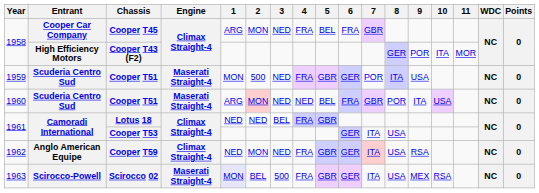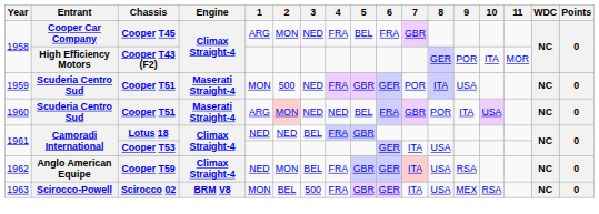 <table class="wikitable" style="text-align:center; font-size:90%">
 <tr>
 <th>Year</th>
 <th>Entrant</th>
 <th>Chassis</th>
 <th>Engine</th>
 <th>1</th>
 <th>2</th>
 <th>3</th>
 <th>4</th>
 <th>5</th>
 <th>6</th>
 <th>7</th>
 <th>8</th>
 <th>9</th>
 <th>10</th>
 <th>11</th>
 <th>WDC</th>
 <th>Points</th>
 </tr>
 <tr>
 <td rowspan=2><a href='#'>1958</a></td>
 <th><a href='#'>Cooper Car Company</a></th>
 <th><a href='#'>Cooper</a> <a href='#'>T45</a></th>
 <th rowspan=2><a href='#'>Climax</a> <a href='#'>Straight-4</a></th>
 <td><a href='#'>ARG</a></td>
 <td><a href='#'>MON</a></td>
 <td><a href='#'>NED</a></td>
 <td><a href='#'>FRA</a><br></td>
 <td><a href='#'>BEL</a></td>
 <td><a href='#'>FRA</a></td>
 <td style="background:#EFCFFF;"><a href='#'>GBR</a><br></td>
 <td></td>
 <td></td>
 <td></td>
 <td></td>
 <th rowspan=2>NC</th>
 <th rowspan=2>0</th>
 </tr>
 <tr>
 <th>High Efficiency Motors</th>
 <th><a href='#'>Cooper</a> <a href='#'>T43</a> (F2)</th>
 <td></td>
 <td></td>
 <td></td>
 <td></td>
 <td></td>
 <td></td>
 <td></td>
 <td style="background:#CFCFFF;"><a href='#'>GER</a><br></td>
 <td><a href='#'>POR</a></td>
 <td><a href='#'>ITA</a></td>
 <td><a href='#'>MOR</a></td>
 </tr>
 <tr>
 <td><a href='#'>1959</a></td>
 <th><a href='#'>Scuderia Centro Sud</a></th>
 <th><a href='#'>Cooper</a> <a href='#'>T51</a></th>
 <th><a href='#'>Maserati</a> <a href='#'>Straight-4</a></th>
 <td><a href='#'>MON</a></td>
 <td><a href='#'>500</a></td>
 <td><a href='#'>NED</a></td>
 <td style="background:#EFCFFF;"><a href='#'>FRA</a><br></td>
 <td style="background:#EFCFFF;"><a href='#'>GBR</a><br></td>
 <td style="background:#CFCFFF;"><a href='#'>GER</a><br></td>
 <td><a href='#'>POR</a></td>
 <td style="background:#CFCFFF;"><a href='#'>ITA</a><br></td>
 <td><a href='#'>USA</a></td>
 <td></td>
 <td></td>
 <th>NC</th>
 <th>0</th>
 </tr>
 <tr>
 <td><a href='#'>1960</a></td>
 <th><a href='#'>Scuderia Centro Sud</a></th>
 <th><a href='#'>Cooper</a> <a href='#'>T51</a></th>
 <th><a href='#'>Maserati</a> <a href='#'>Straight-4</a></th>
 <td><a href='#'>ARG</a></td>
 <td style="background:#FFCFCF;"><a href='#'>MON</a><br></td>
 <td><a href='#'>NED</a><br></td>
 <td><a href='#'>NED</a></td>
 <td><a href='#'>BEL</a></td>
 <td style="background:#CFCFFF;"><a href='#'>FRA</a><br></td>
 <td style="background:#EFCFFF;"><a href='#'>GBR</a><br></td>
 <td><a href='#'>POR</a></td>
 <td><a href='#'>ITA</a></td>
 <td style="background:#EFCFFF;"><a href='#'>USA</a><br></td>
 <td></td>
 <th>NC</th>
 <th>0</th>
 </tr>
 <tr>
 <td rowspan=2><a href='#'>1961</a></td>
 <th rowspan=2><a href='#'>Camoradi International</a></th>
 <th><a href='#'>Lotus</a> <a href='#'>18</a></th>
 <th rowspan=2><a href='#'>Climax</a> <a href='#'>Straight-4</a></th>
 <td><a href='#'>NED</a></td>
 <td style="background:#ffffff;"><a href='#'>NED</a><br></td>
 <td style="background:#ffffff;"><a href='#'>BEL</a><br></td>
 <td style="background:#CFCFFF;"><a href='#'>FRA</a><br></td>
 <td style="background:#CFCFFF;"><a href='#'>GBR</a><br></td>
 <td></td>
 <td></td>
 <td></td>
 <td></td>
 <td></td>
 <td></td>
 <th rowspan=2>NC</th>
 <th rowspan=2>0</th>
 </tr>
 <tr>
 <th><a href='#'>Cooper</a> <a href='#'>T53</a></th>
 <td></td>
 <td></td>
 <td></td>
 <td></td>
 <td></td>
 <td style="background:#CFCFFF;"><a href='#'>GER</a><br></td>
 <td><a href='#'>ITA</a></td>
 <td><a href='#'>USA</a></td>
 <td></td>
 <td></td>
 <td></td>
 </tr>
 <tr>
 <td><a href='#'>1962</a></td>
 <th>Anglo American Equipe</th>
 <th><a href='#'>Cooper</a> <a href='#'>T59</a></th>
 <th><a href='#'>Climax</a> <a href='#'>Straight-4</a></th>
 <td><a href='#'>NED</a></td>
 <td><a href='#'>MON</a></td>
-<td><a href='#'>NED</a></td>
+<td><a href='#'>BEL</a></td>
 <td><a href='#'>FRA</a></td>
 <td style="background:#CFCFFF;"><a href='#'>GBR</a><br></td>
 <td style="background:#CFCFFF;"><a href='#'>GER</a><br></td>
 <td style="background:#FFCFCF;"><a href='#'>ITA</a><br></td>
 <td><a href='#'>USA</a></td>
 <td><a href='#'>RSA</a></td>
 <td></td>
 <td></td>
 <th>NC</th>
 <th>0</th>
 </tr>
 <tr>
 <td><a href='#'>1963</a></td>
 <th><a href='#'>Scirocco-Powell</a></th>
 <th><a href='#'>Scirocco</a> <a href='#'>02</a></th>
-<th><a href='#'>Maserati</a> <a href='#'>Straight-4</a></th>
-<td style="background: lavender;"><a href='#'>MON</a><br></td>
+<th><a href='#'>BRM</a> <a href='#'>V8</a></th>
+<td><a href='#'>MON</a><br></td>
 <td><a href='#'>BEL</a><br></td>
 <td><a href='#'>500</a></td>
 <td><a href='#'>FRA</a><br></td>
 <td style="background:#EFCFFF;"><a href='#'>GBR</a><br></td>
 <td style="background:#EFCFFF;"><a href='#'>GER</a><br></td>
 <td><a href='#'>ITA</a><br></td>
 <td><a href='#'>USA</a></td>
 <td><a href='#'>MEX</a></td>
 <td><a href='#'>RSA</a></td>
 <td></td>
 <th>NC</th>
 <th>0</th>
 </tr>
 </table>
